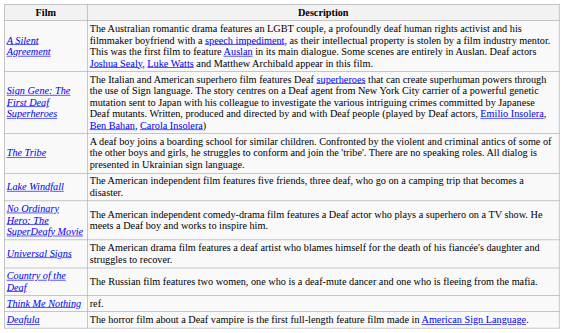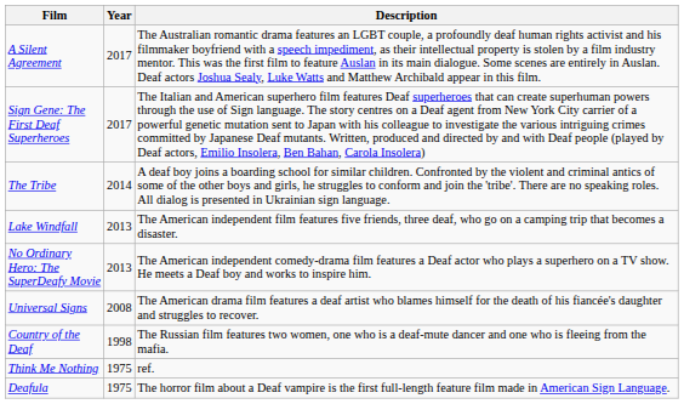 <table class="wikitable sortable" style="border-collapse: collapse">
 <tr>
 <th scope="col">Film</th>
+<th scope="col">Year</th>
 <th scope="col" class="unsortable" style=white-space:nowrap>Description</th>
 </tr>
 <tr>
 <td><em><a href='#'>A Silent Agreement</a></em></td>
+<td>2017</td>
 <td>The Australian romantic drama features an LGBT couple, a profoundly deaf human rights activist and his filmmaker boyfriend with a <a href='#'>speech impediment</a>, as their intellectual property is stolen by a film industry mentor. This was the first film to feature <a href='#'>Auslan</a> in its main dialogue. Some scenes are entirely in Auslan. Deaf actors <a href='#'>Joshua Sealy</a>, <a href='#'>Luke Watts</a> and Matthew Archibald appear in this film.</td>
 </tr>
 <tr>
 <td><em><a href='#'>Sign Gene: The First Deaf Superheroes</a></em></td>
+<td>2017</td>
 <td>The Italian and American superhero film features Deaf <a href='#'>superheroes</a> that can create superhuman powers through the use of Sign language. The story centres on a Deaf agent from New York City carrier of a powerful genetic mutation sent to Japan with his colleague to investigate the various intriguing crimes committed by Japanese Deaf mutants. Written, produced and directed by and with Deaf people (played by Deaf actors, <a href='#'>Emilio Insolera</a>, <a href='#'>Ben Bahan</a>, <a href='#'>Carola Insolera</a>)</td>
 </tr>
 <tr>
 <td><em><a href='#'>The Tribe</a></em></td>
+<td>2014</td>
 <td>A deaf boy joins a boarding school for similar children. Confronted by the violent and criminal antics of some of the other boys and girls, he struggles to conform and join the 'tribe'.  There are no speaking roles.  All dialog is presented in Ukrainian sign language.</td>
 </tr>
 <tr>
 <td><em><a href='#'>Lake Windfall</a></em></td>
+<td>2013</td>
 <td>The American independent film features five friends, three deaf, who go on a camping trip that becomes a disaster.</td>
 </tr>
 <tr>
 <td><em><a href='#'>No Ordinary Hero: The SuperDeafy Movie</a></em></td>
+<td>2013</td>
 <td>The American independent comedy-drama film features a Deaf actor who plays a superhero on a TV show. He meets a Deaf boy and works to inspire him.</td>
 </tr>
 <tr>
 <td><em><a href='#'>Universal Signs</a></em></td>
+<td>2008</td>
 <td>The American drama film features a deaf artist who blames himself for the death of his fiancée's daughter and struggles to recover.</td>
 </tr>
 <tr>
 <td><em><a href='#'>Country of the Deaf</a></em></td>
+<td>1998</td>
 <td>The Russian film features two women, one who is a deaf-mute dancer and one who is fleeing from the mafia.</td>
 </tr>
 <tr>
 <td><em><a href='#'>Think Me Nothing</a></em></td>
+<td>1975</td>
 <td>ref.</td>
 </tr>
 <tr>
 <td><em><a href='#'>Deafula</a></em></td>
+<td>1975</td>
 <td>The horror film about a Deaf vampire is the first full-length feature film made in <a href='#'>American Sign Language</a>.</td>
 </tr>
 </table>
